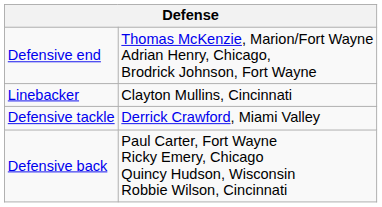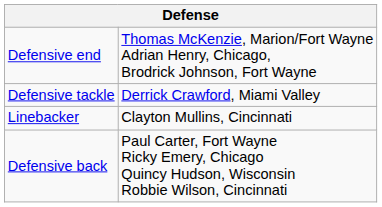 <table class="wikitable">
 <tr>
 <th colspan="2">Defense</th>
 </tr>
 <tr>
 <td><a href='#'>Defensive end</a></td>
 <td><a href='#'>Thomas McKenzie</a>, Marion/Fort Wayne<br>Adrian Henry, Chicago, <br>Brodrick Johnson, Fort Wayne</td>
 </tr>
 <tr>
+<td><a href='#'>Defensive tackle</a></td>
+<td><a href='#'>Derrick Crawford</a>, Miami Valley</td>
+</tr>
+<tr>
 <td><a href='#'>Linebacker</a></td>
 <td>Clayton Mullins, Cincinnati</td>
-</tr>
-<tr>
-<td><a href='#'>Defensive tackle</a></td>
-<td><a href='#'>Derrick Crawford</a>, Miami Valley</td>
 </tr>
 <tr>
 <td><a href='#'>Defensive back</a></td>
 <td>Paul Carter, Fort Wayne<br>Ricky Emery, Chicago<br>Quincy Hudson, Wisconsin<br>Robbie Wilson, Cincinnati</td>
 </tr>
 </table>
